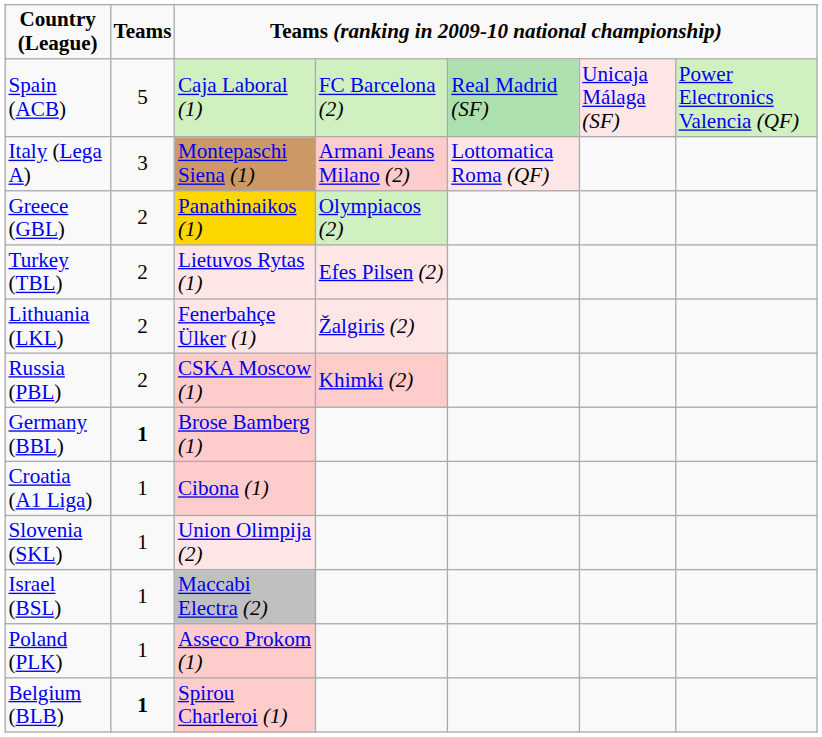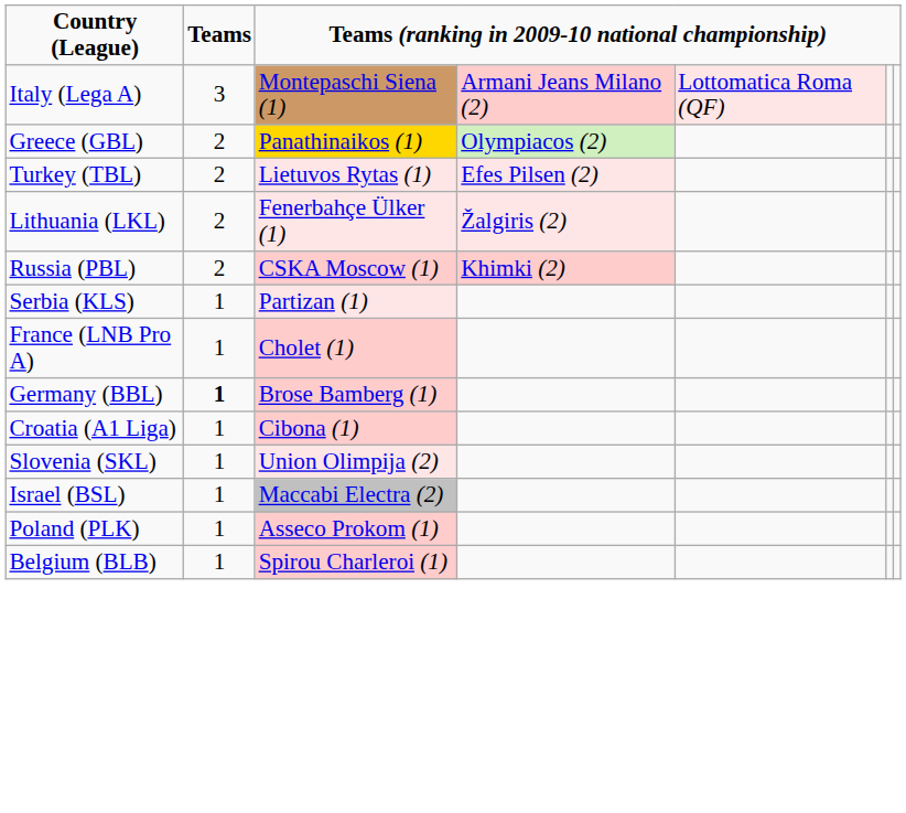 <table border="1" cellpadding="2" cellspacing="0" style="margin-left:0.5em;background: #F9F9F9; border: 1px #AAA solid;border-collapse: collapse;">
 <tr>
 <th rowspan=1>Country (League)</th>
 <th rowspan=1>Teams</th>
 <th colspan=5>Teams <em>(ranking in 2009-10 national championship)</em></th>
-</tr>
-<tr>
-<td bgcolor=> <a href='#'>Spain</a> (<a href='#'>ACB</a>)</td>
-<td align=center>5</td>
-<td style="background:#D0F0C0;"><a href='#'>Caja Laboral</a> <em>(1)</em></td>
-<td style="background:#D0F0C0;"><a href='#'>FC Barcelona</a> <em>(2)</em></td>
-<td style="background:#ACE1AF;"><a href='#'>Real Madrid</a> <em>(SF)</em></td>
-<td style="background:#ffe6e6;"><a href='#'>Unicaja Málaga</a> <em>(SF)</em></td>
-<td style="background:#D0F0C0;"><a href='#'>Power Electronics Valencia</a> <em>(QF)</em></td>
 </tr>
 <tr>
 <td bgcolor=> <a href='#'>Italy</a> (<a href='#'>Lega A</a>)</td>
 <td align=center>3</td>
 <td style="background:#CC9966;"><a href='#'>Montepaschi Siena</a> <em>(1)</em></td>
 <td style="background: #ffcccc;"><a href='#'>Armani Jeans Milano</a> <em>(2)</em></td>
 <td style="background:#ffe6e6;"><a href='#'>Lottomatica Roma</a> <em>(QF)</em></td>
 <td></td>
 <td></td>
 </tr>
 <tr>
 <td> <a href='#'>Greece</a> (<a href='#'>GBL</a>)</td>
 <td align=center>2</td>
 <td style="background:gold"><a href='#'>Panathinaikos</a> <em>(1)</em></td>
 <td style="background:#D0F0C0;"><a href='#'>Olympiacos</a> <em>(2)</em></td>
 <td></td>
 <td></td>
 <td></td>
 </tr>
 <tr>
 <td bgcolor=> <a href='#'>Turkey</a> (<a href='#'>TBL</a>)</td>
 <td align=center>2</td>
 <td style="background:#ffe6e6;"><a href='#'>Lietuvos Rytas</a> <em>(1)</em></td>
 <td style="background:#ffe6e6;"><a href='#'>Efes Pilsen</a> <em>(2)</em></td>
 <td></td>
 <td></td>
 <td></td>
 </tr>
 <tr>
 <td bgcolor=> <a href='#'>Lithuania</a> (<a href='#'>LKL</a>)</td>
 <td align=center>2</td>
 <td style="background:#ffe6e6;"><a href='#'>Fenerbahçe Ülker</a> <em>(1)</em></td>
 <td style="background:#ffe6e6;"><a href='#'>Žalgiris</a> <em>(2)</em></td>
 <td></td>
 <td></td>
 <td></td>
 </tr>
 <tr>
 <td bgcolor=> <a href='#'>Russia</a> (<a href='#'>PBL</a>)</td>
 <td align=center>2</td>
 <td style="background: #ffcccc;"><a href='#'>CSKA Moscow</a> <em>(1)</em></td>
 <td style="background: #ffcccc;"><a href='#'>Khimki</a> <em>(2)</em></td>
+<td></td>
+<td></td>
+<td></td>
+</tr>
+<tr>
+<td bgcolor=> <a href='#'>Serbia</a> (<a href='#'>KLS</a>)</td>
+<td align=center>1</td>
+<td style="background:#ffe6e6;"><a href='#'>Partizan</a> <em>(1)</em></td>
+<td></td>
+<td></td>
+<td></td>
+<td></td>
+</tr>
+<tr>
+<td bgcolor=> <a href='#'>France</a> (<a href='#'>LNB Pro A</a>)</td>
+<td align=center>1</td>
+<td style="background: #ffcccc;"><a href='#'>Cholet</a> <em>(1)</em></td>
+<td></td>
 <td></td>
 <td></td>
 <td></td>
 </tr>
 <tr>
 <td bgcolor=> <a href='#'>Germany</a> (<a href='#'>BBL</a>)</td>
 <td align=center><strong>1</strong></td>
 <td style="background: #ffcccc;"><a href='#'>Brose Bamberg</a> <em>(1)</em></td>
 <td></td>
 <td></td>
 <td></td>
 <td></td>
 </tr>
 <tr>
 <td bgcolor=> <a href='#'>Croatia</a> (<a href='#'>A1 Liga</a>)</td>
 <td align=center>1</td>
 <td style="background: #ffcccc;"><a href='#'>Cibona</a> <em>(1)</em></td>
 <td></td>
 <td></td>
 <td></td>
 <td></td>
 </tr>
 <tr>
 <td bgcolor=> <a href='#'>Slovenia</a> (<a href='#'>SKL</a>)</td>
 <td align=center>1</td>
 <td style="background:#ffe6e6;"><a href='#'>Union Olimpija</a> <em>(2)</em></td>
 <td></td>
 <td></td>
 <td></td>
 <td></td>
 </tr>
 <tr>
 <td bgcolor=> <a href='#'>Israel</a> (<a href='#'>BSL</a>)</td>
 <td align=center>1</td>
 <td style="background:silver;"><a href='#'>Maccabi Electra</a> <em>(2)</em></td>
 <td></td>
 <td></td>
 <td></td>
 <td></td>
 </tr>
 <tr>
 <td bgcolor=> <a href='#'>Poland</a> (<a href='#'>PLK</a>)</td>
 <td align=center>1</td>
 <td style="background: #ffcccc;"><a href='#'>Asseco Prokom</a> <em>(1)</em></td>
 <td></td>
 <td></td>
 <td></td>
 <td></td>
 </tr>
 <tr>
 <td bgcolor=> <a href='#'>Belgium</a> (<a href='#'>BLB</a>)</td>
-<td align=center><strong>1</strong></td>
+<td align=center>1</td>
 <td style="background: #ffcccc;"><a href='#'>Spirou Charleroi</a> <em>(1)</em></td>
 <td></td>
 <td></td>
 <td></td>
 <td></td>
 </tr>
 </table>
